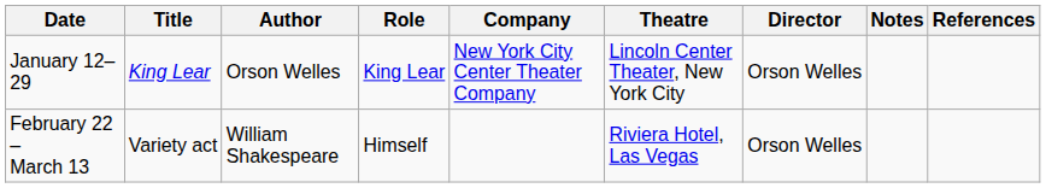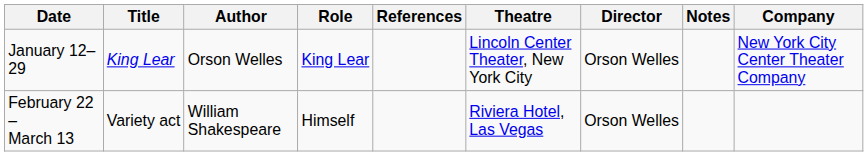 <table class="wikitable">
 <tr>
 <th>Date</th>
 <th>Title</th>
 <th>Author</th>
 <th>Role</th>
-<th>Company</th>
+<th>References</th>
 <th>Theatre</th>
 <th>Director</th>
 <th>Notes</th>
-<th>References</th>
+<th>Company</th>
 </tr>
 <tr>
 <td>January 12–29</td>
 <td><em><a href='#'>King&nbsp;Lear</a></em></td>
 <td>Orson Welles</td>
 <td><a href='#'>King Lear</a></td>
-<td><a href='#'>New York City Center Theater Company</a></td>
+<td></td>
 <td><a href='#'>Lincoln Center Theater</a>, New York City</td>
 <td>Orson Welles</td>
 <td> </td>
-<td></td>
+<td><a href='#'>New York City Center Theater Company</a></td>
 </tr>
 <tr>
 <td>February 22 –<br>March 13</td>
 <td>Variety act</td>
 <td>William Shakespeare</td>
 <td>Himself</td>
 <td></td>
 <td><a href='#'>Riviera Hotel</a>, <a href='#'>Las Vegas</a></td>
 <td>Orson Welles</td>
 <td> </td>
 <td></td>
 </tr>
 </table>
